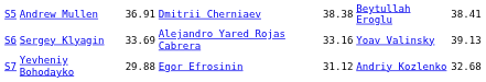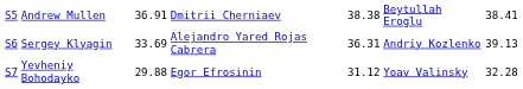 <table>
 <tr>
 <td><a href='#'>S5</a></td>
 <td><a href='#'>Andrew Mullen</a><br></td>
 <td>36.91</td>
 <td><a href='#'>Dmitrii Cherniaev</a><br></td>
 <td>38.38</td>
 <td><a href='#'>Beytullah Eroglu</a><br></td>
 <td>38.41</td>
 </tr>
 <tr>
 <td><a href='#'>S6</a></td>
 <td><a href='#'>Sergey Klyagin</a><br></td>
 <td>33.69</td>
 <td><a href='#'>Alejandro Yared Rojas Cabrera</a><br></td>
-<td>33.16</td>
-<td><a href='#'>Yoav Valinsky</a><br></td>
+<td>36.31</td>
+<td><a href='#'>Andriy Kozlenko</a><br></td>
 <td>39.13</td>
 </tr>
 <tr>
 <td><a href='#'>S7</a></td>
 <td><a href='#'>Yevheniy Bohodayko</a><br></td>
 <td>29.88</td>
 <td><a href='#'>Egor Efrosinin</a><br></td>
 <td>31.12</td>
-<td><a href='#'>Andriy Kozlenko</a><br></td>
-<td>32.68</td>
+<td><a href='#'>Yoav Valinsky</a><br></td>
+<td>32.28</td>
 </tr>
 </table>
